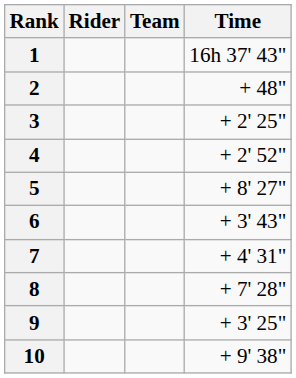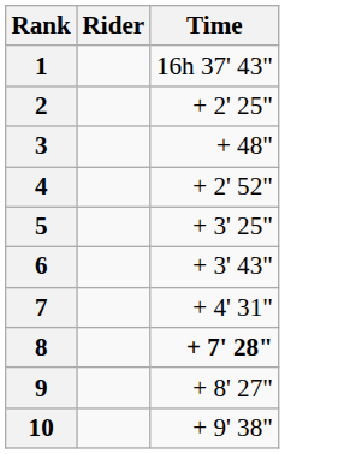 <table class="wikitable" margin-bottom:0;">
 <tr>
 <th scope="col">Rank</th>
 <th scope="col">Rider</th>
-<th scope="col">Team</th>
 <th scope="col">Time</th>
 </tr>
 <tr>
 <th scope="row">1</th>
 <td> </td>
-<td></td>
 <td align="right">16h 37' 43"</td>
 </tr>
 <tr>
 <th scope="row">2</th>
 <td></td>
+<td align="right">+ 2' 25"</td>
+</tr>
+<tr>
+<th scope="row">3</th>
 <td></td>
 <td align="right">+ 48"</td>
 </tr>
 <tr>
-<th scope="row">3</th>
-<td></td>
-<td></td>
-<td align="right">+ 2' 25"</td>
-</tr>
-<tr>
 <th scope="row">4</th>
-<td></td>
 <td></td>
 <td align="right">+ 2' 52"</td>
 </tr>
 <tr>
 <th scope="row">5</th>
 <td></td>
-<td></td>
-<td align="right">+ 8' 27"</td>
+<td align="right">+ 3' 25"</td>
 </tr>
 <tr>
 <th scope="row">6</th>
-<td></td>
 <td></td>
 <td align="right">+ 3' 43"</td>
 </tr>
 <tr>
 <th scope="row">7</th>
 <td></td>
-<td></td>
 <td align="right">+ 4' 31"</td>
 </tr>
 <tr>
 <th scope="row">8</th>
 <td></td>
-<td></td>
-<td align="right">+ 7' 28"</td>
+<td align="right"><strong>+ 7' 28"</strong></td>
 </tr>
 <tr>
 <th scope="row">9</th>
 <td></td>
-<td></td>
-<td align="right">+ 3' 25"</td>
+<td align="right">+ 8' 27"</td>
 </tr>
 <tr>
 <th scope="row">10</th>
 <td></td>
-<td></td>
 <td align="right">+ 9' 38"</td>
 </tr>
 </table>
